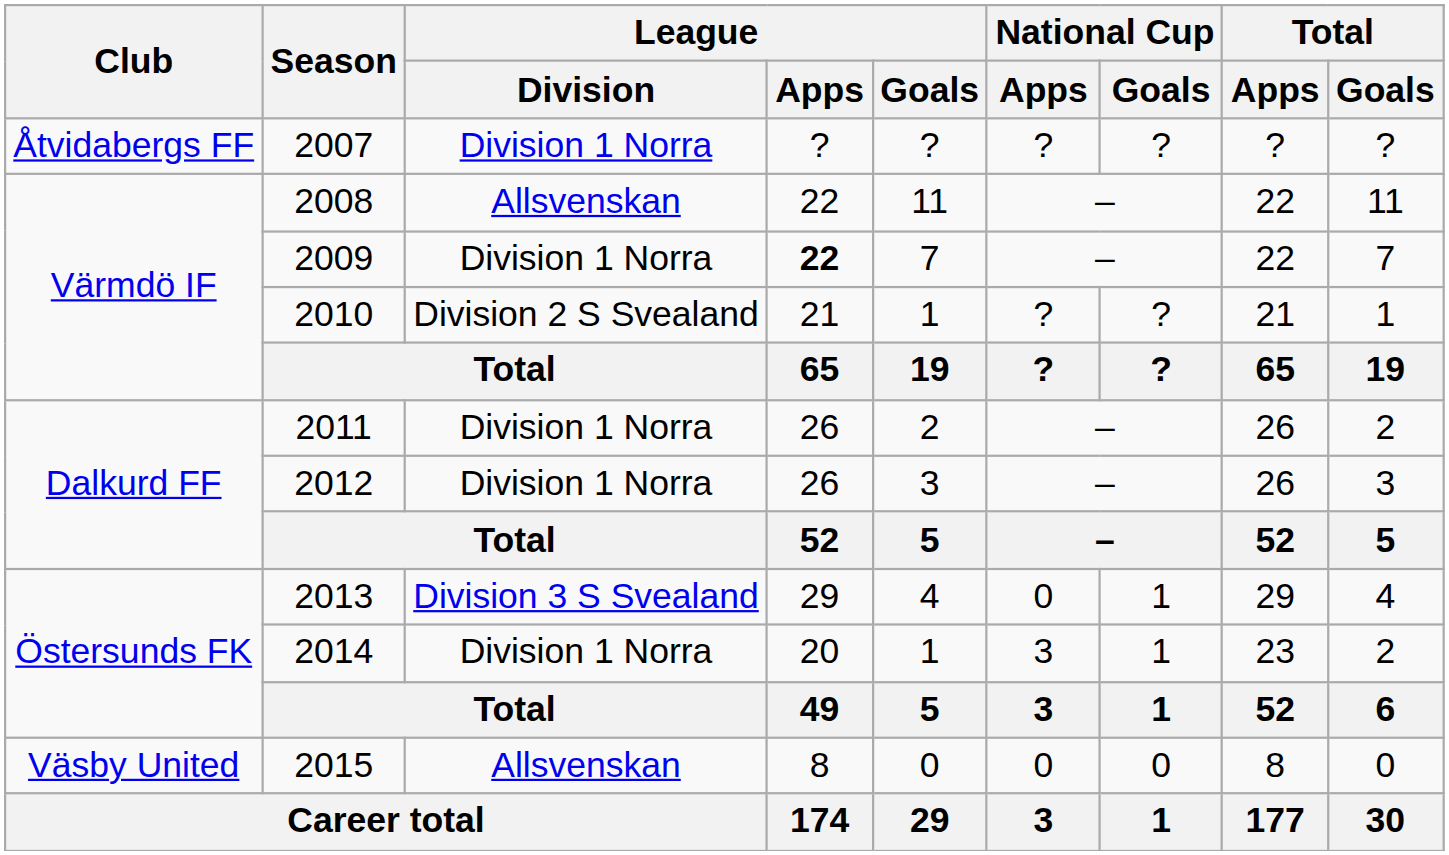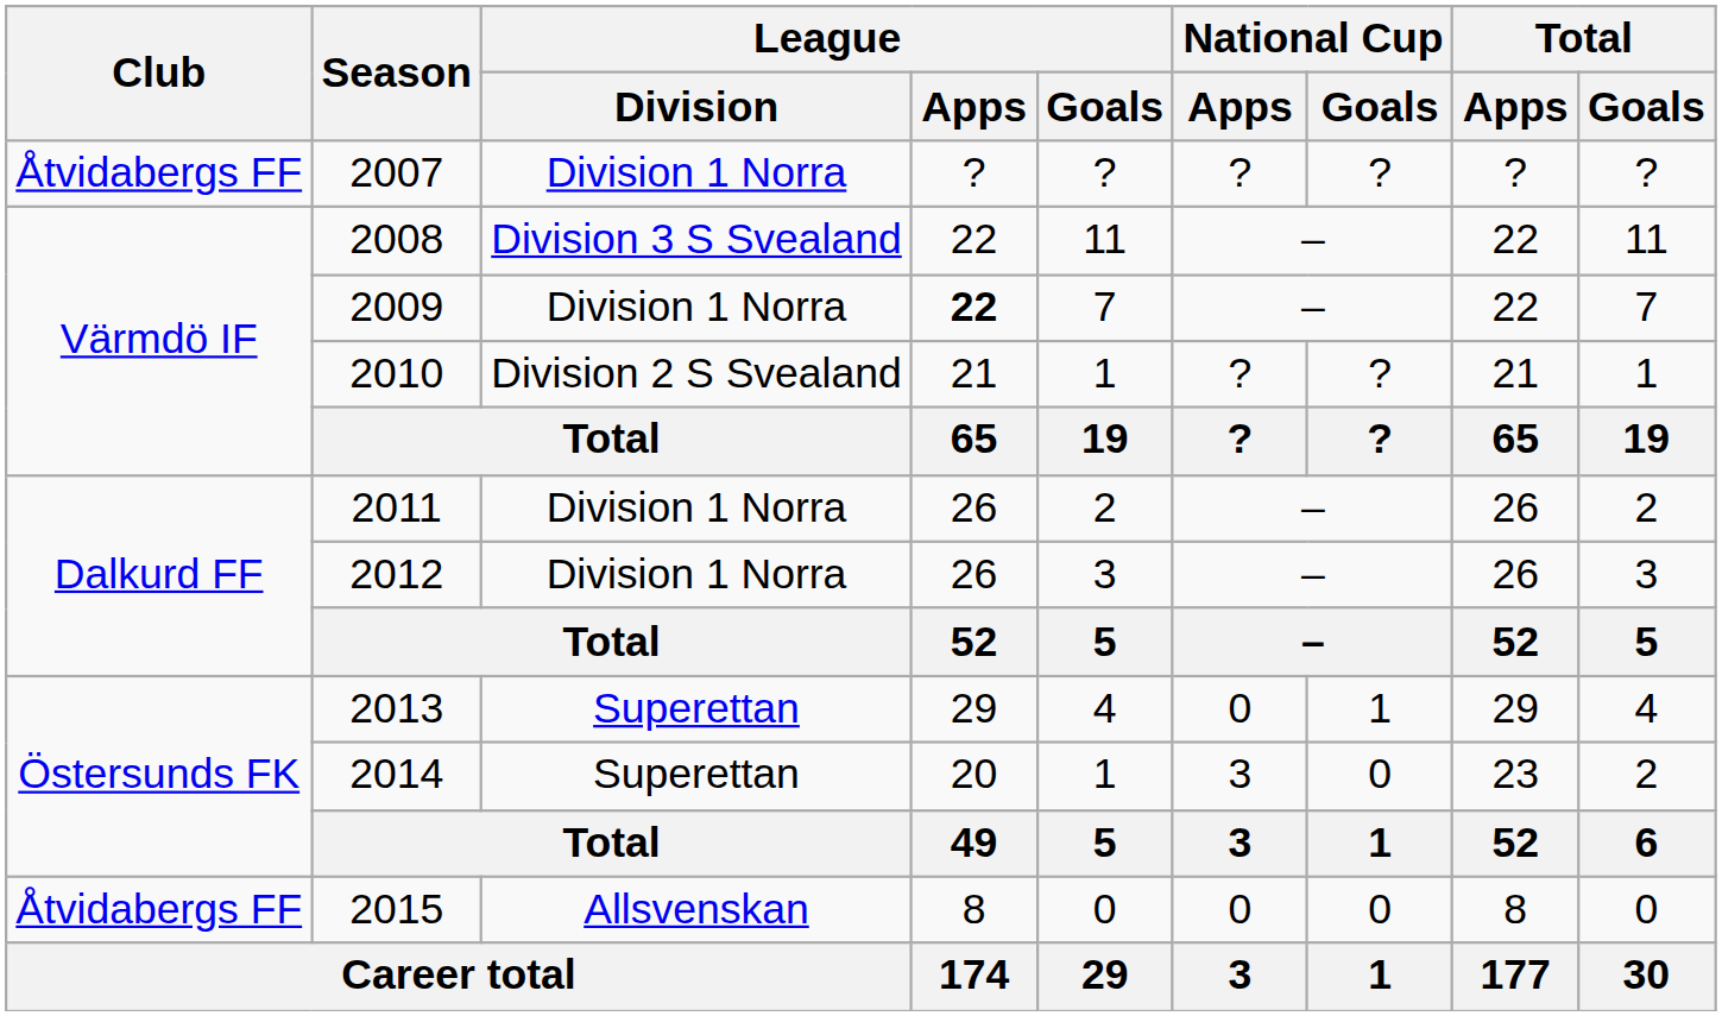 <table class="wikitable" style="text-align: center;">
 <tr>
 <th rowspan="2">Club</th>
 <th rowspan="2">Season</th>
 <th colspan="3">League</th>
 <th colspan="2">National Cup</th>
 <th colspan="2">Total</th>
 </tr>
 <tr>
 <th>Division</th>
 <th>Apps</th>
 <th>Goals</th>
 <th>Apps</th>
 <th>Goals</th>
 <th>Apps</th>
 <th>Goals</th>
 </tr>
 <tr>
 <td valign="center"><a href='#'>Åtvidabergs FF</a></td>
 <td>2007</td>
 <td><a href='#'>Division 1 Norra</a></td>
 <td>?</td>
 <td>?</td>
 <td>?</td>
 <td>?</td>
 <td>?</td>
 <td>?</td>
 </tr>
 <tr>
 <td rowspan="4" valign="center"><a href='#'>Värmdö IF</a></td>
 <td>2008</td>
-<td><a href='#'>Allsvenskan</a></td>
+<td><a href='#'>Division 3 S Svealand</a></td>
 <td>22</td>
 <td>11</td>
 <td colspan="2">–</td>
 <td>22</td>
 <td>11</td>
 </tr>
 <tr>
 <td>2009</td>
 <td>Division 1 Norra</td>
 <td><strong>22</strong></td>
 <td>7</td>
 <td colspan="2">–</td>
 <td>22</td>
 <td>7</td>
 </tr>
 <tr>
 <td>2010</td>
 <td>Division 2 S Svealand</td>
 <td>21</td>
 <td>1</td>
 <td>?</td>
 <td>?</td>
 <td>21</td>
 <td>1</td>
 </tr>
 <tr>
 <th colspan="2">Total</th>
 <th>65</th>
 <th>19</th>
 <th>?</th>
 <th>?</th>
 <th>65</th>
 <th>19</th>
 </tr>
 <tr>
 <td rowspan="3" valign="center"><a href='#'>Dalkurd FF</a></td>
 <td>2011</td>
 <td>Division 1 Norra</td>
 <td>26</td>
 <td>2</td>
 <td colspan="2">–</td>
 <td>26</td>
 <td>2</td>
 </tr>
 <tr>
 <td>2012</td>
 <td>Division 1 Norra</td>
 <td>26</td>
 <td>3</td>
 <td colspan="2">–</td>
 <td>26</td>
 <td>3</td>
 </tr>
 <tr>
 <th colspan="2">Total</th>
 <th>52</th>
 <th>5</th>
 <th colspan="2">–</th>
 <th>52</th>
 <th>5</th>
 </tr>
 <tr>
 <td rowspan="3" valign="center"><a href='#'>Östersunds FK</a></td>
 <td>2013</td>
-<td><a href='#'>Division 3 S Svealand</a></td>
+<td><a href='#'>Superettan</a></td>
 <td>29</td>
 <td>4</td>
 <td>0</td>
 <td>1</td>
 <td>29</td>
 <td>4</td>
 </tr>
 <tr>
 <td>2014</td>
-<td>Division 1 Norra</td>
+<td>Superettan</td>
 <td>20</td>
 <td>1</td>
 <td>3</td>
-<td>1</td>
+<td>0</td>
 <td>23</td>
 <td>2</td>
 </tr>
 <tr>
 <th colspan="2">Total</th>
 <th>49</th>
 <th>5</th>
 <th>3</th>
 <th>1</th>
 <th>52</th>
 <th>6</th>
 </tr>
 <tr>
-<td valign="center"><a href='#'>Väsby United</a></td>
+<td valign="center"><a href='#'>Åtvidabergs FF</a></td>
 <td>2015</td>
 <td><a href='#'>Allsvenskan</a></td>
 <td>8</td>
 <td>0</td>
 <td>0</td>
 <td>0</td>
 <td>8</td>
 <td>0</td>
 </tr>
 <tr>
 <th colspan="3">Career total</th>
 <th>174</th>
 <th>29</th>
 <th>3</th>
 <th>1</th>
 <th>177</th>
 <th>30</th>
 </tr>
 </table>
